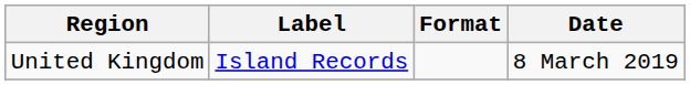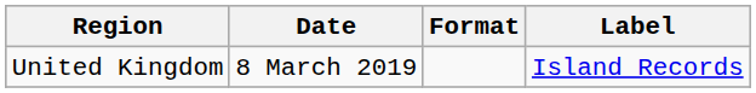 <table class="wikitable">
 <tr>
 <th>Region</th>
+<th>Date</th>
+<th>Format</th>
 <th>Label</th>
-<th>Format</th>
-<th>Date</th>
 </tr>
 <tr>
 <td>United Kingdom</td>
+<td>8 March 2019</td>
+<td></td>
 <td><a href='#'>Island Records</a></td>
-<td></td>
-<td>8 March 2019</td>
 </tr>
 </table>
